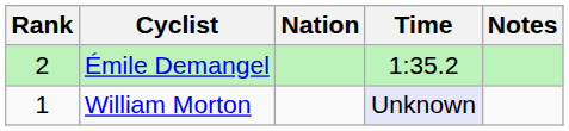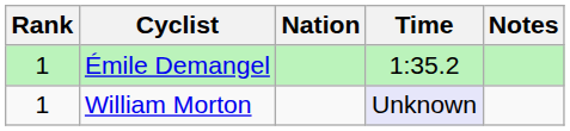 <table class="wikitable sortable" style="text-align:center">
 <tr>
 <th>Rank</th>
 <th>Cyclist</th>
 <th>Nation</th>
 <th>Time</th>
 <th>Notes</th>
 </tr>
 <tr bgcolor=bbf3bb>
-<td>2</td>
+<td>1</td>
 <td align=left><a href='#'>Émile Demangel</a></td>
 <td align=left></td>
 <td>1:35.2</td>
 <td></td>
 </tr>
 <tr>
 <td>1</td>
 <td align=left><a href='#'>William Morton</a></td>
 <td align=left></td>
 <td style="background: lavender;">Unknown</td>
 <td></td>
 </tr>
 </table>
